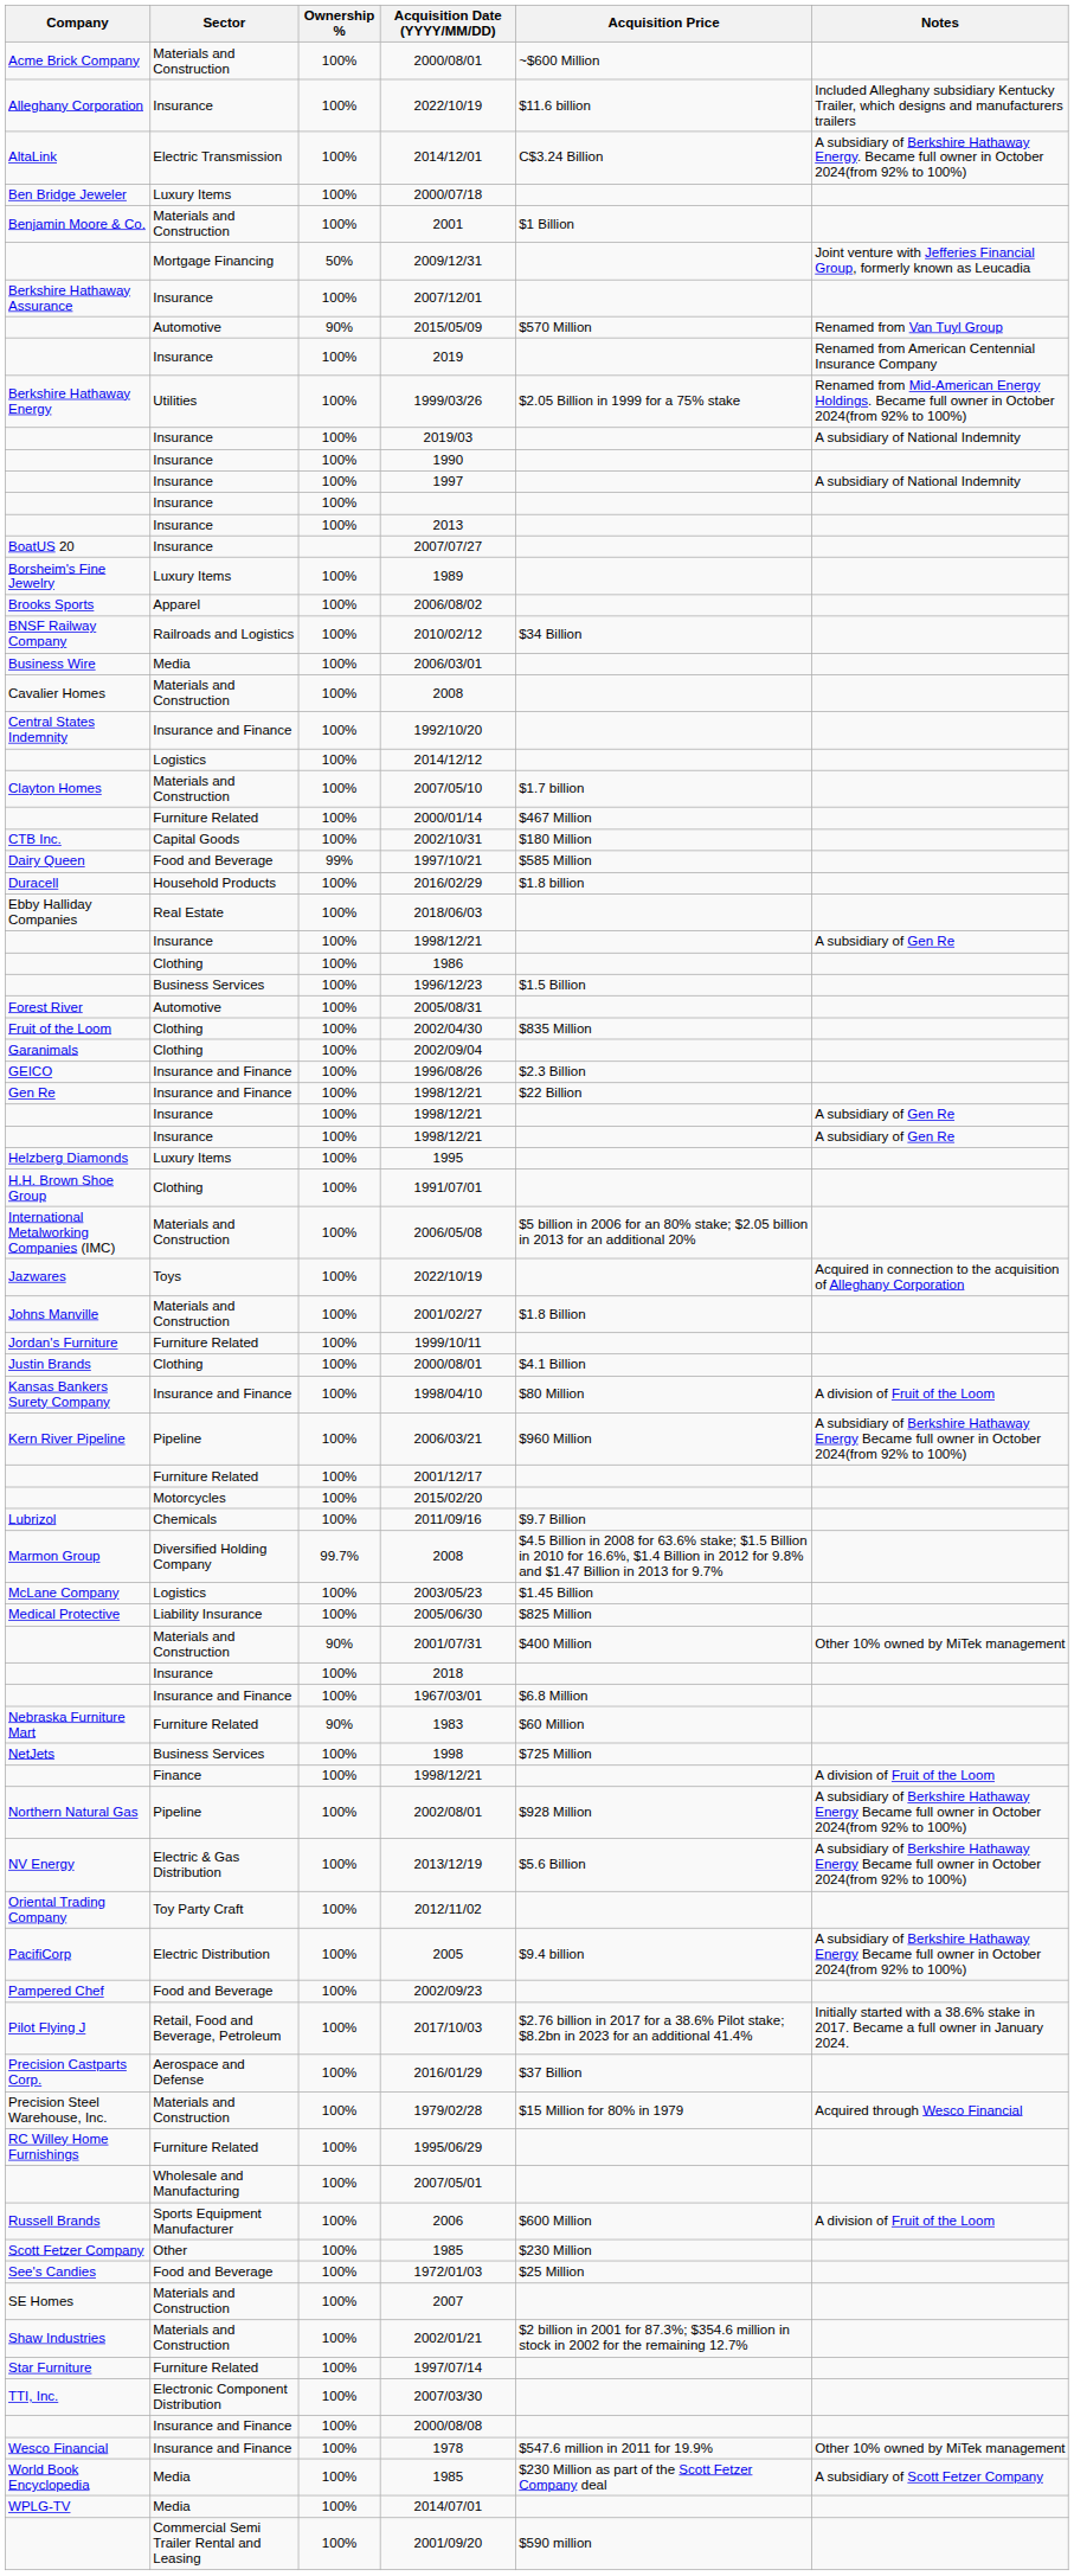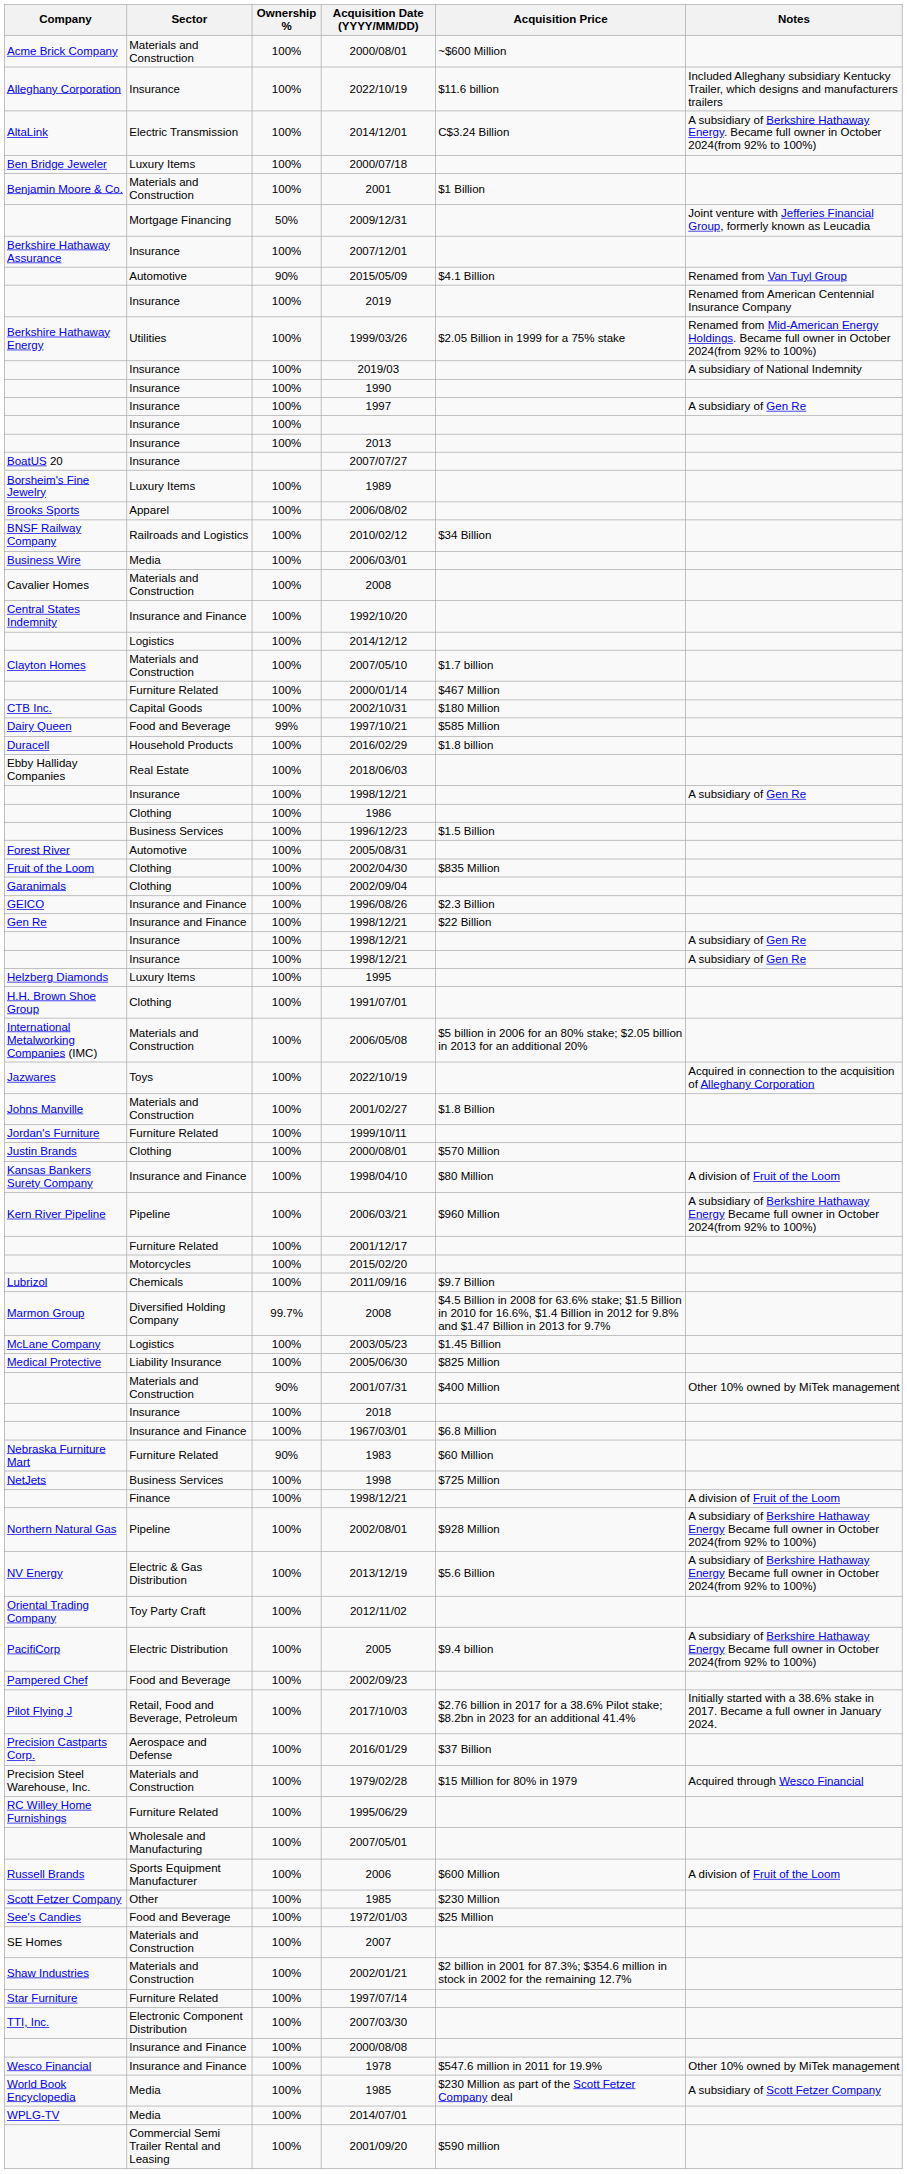 <table class="wikitable sortable mw-collapsible">
 <tr>
 <th>Company</th>
 <th>Sector</th>
 <th>Ownership %</th>
 <th>Acquisition Date (YYYY/MM/DD)</th>
 <th>Acquisition Price</th>
 <th>Notes</th>
 </tr>
 <tr>
 <td><a href='#'>Acme Brick Company</a></td>
 <td>Materials and Construction</td>
 <td style="text-align: center;">100%</td>
 <td style="text-align: center;">2000/08/01</td>
 <td>~$600 Million</td>
 <td></td>
 </tr>
 <tr>
 <td><a href='#'>Alleghany Corporation</a></td>
 <td>Insurance</td>
 <td style="text-align: center;">100%</td>
 <td style="text-align: center;">2022/10/19</td>
 <td>$11.6 billion</td>
 <td>Included Alleghany subsidiary Kentucky Trailer, which designs and manufacturers trailers</td>
 </tr>
 <tr>
 <td><a href='#'>AltaLink</a></td>
 <td>Electric Transmission</td>
 <td style="text-align: center;">100%</td>
 <td style="text-align: center;">2014/12/01</td>
 <td>C$3.24 Billion</td>
 <td>A subsidiary of <a href='#'>Berkshire Hathaway Energy</a>.  Became full owner in October 2024(from 92% to 100%)</td>
 </tr>
 <tr>
 <td><a href='#'>Ben Bridge Jeweler</a></td>
 <td>Luxury Items</td>
 <td style="text-align: center;">100%</td>
 <td style="text-align: center;">2000/07/18</td>
 <td></td>
 <td></td>
 </tr>
 <tr>
 <td><a href='#'>Benjamin Moore & Co.</a></td>
 <td>Materials and Construction</td>
 <td style="text-align: center;">100%</td>
 <td style="text-align: center;">2001</td>
 <td>$1 Billion</td>
 <td></td>
 </tr>
 <tr>
 <td></td>
 <td>Mortgage Financing</td>
 <td style="text-align: center;">50%</td>
 <td style="text-align: center;">2009/12/31</td>
 <td></td>
 <td>Joint venture with <a href='#'>Jefferies Financial Group</a>, formerly known as Leucadia</td>
 </tr>
 <tr>
 <td><a href='#'>Berkshire Hathaway Assurance</a></td>
 <td>Insurance</td>
 <td style="text-align: center;">100%</td>
 <td style="text-align: center;">2007/12/01</td>
 <td></td>
 <td></td>
 </tr>
 <tr>
 <td></td>
 <td>Automotive</td>
 <td style="text-align: center;">90%</td>
 <td style="text-align: center;">2015/05/09</td>
-<td>$570 Million</td>
+<td>$4.1 Billion</td>
 <td>Renamed from <a href='#'>Van Tuyl Group</a></td>
 </tr>
 <tr>
 <td></td>
 <td>Insurance</td>
 <td style="text-align: center;">100%</td>
 <td style="text-align: center;">2019</td>
 <td></td>
 <td>Renamed from American Centennial Insurance Company</td>
 </tr>
 <tr>
 <td><a href='#'>Berkshire Hathaway Energy</a></td>
 <td>Utilities</td>
 <td style="text-align: center;">100%</td>
 <td style="text-align: center;">1999/03/26</td>
 <td>$2.05 Billion in 1999 for a 75% stake</td>
 <td>Renamed from <a href='#'>Mid-American Energy Holdings</a>.  Became full owner in October 2024(from 92% to 100%)</td>
 </tr>
 <tr>
 <td></td>
 <td>Insurance</td>
 <td style="text-align: center;">100%</td>
 <td style="text-align: center;">2019/03</td>
 <td></td>
 <td>A subsidiary of National Indemnity</td>
 </tr>
 <tr>
 <td></td>
 <td>Insurance</td>
 <td style="text-align: center;">100%</td>
 <td style="text-align: center;">1990</td>
 <td></td>
 <td></td>
 </tr>
 <tr>
 <td></td>
 <td>Insurance</td>
 <td style="text-align: center;">100%</td>
 <td style="text-align: center;">1997</td>
 <td></td>
-<td>A subsidiary of National Indemnity</td>
+<td>A subsidiary of <a href='#'>Gen Re</a></td>
 </tr>
 <tr>
 <td></td>
 <td>Insurance</td>
 <td style="text-align: center;">100%</td>
 <td style="text-align: center;"></td>
 <td></td>
 <td></td>
 </tr>
 <tr>
 <td></td>
 <td>Insurance</td>
 <td style="text-align: center;">100%</td>
 <td style="text-align: center;">2013</td>
 <td></td>
 <td></td>
 </tr>
 <tr>
 <td><a href='#'>BoatUS</a> 20</td>
 <td>Insurance</td>
 <td></td>
 <td style="text-align: center;">2007/07/27</td>
 <td></td>
 <td></td>
 </tr>
 <tr>
 <td><a href='#'>Borsheim's Fine Jewelry</a></td>
 <td>Luxury Items</td>
 <td style="text-align: center;">100%</td>
 <td style="text-align: center;">1989</td>
 <td></td>
 <td></td>
 </tr>
 <tr>
 <td><a href='#'>Brooks Sports</a></td>
 <td>Apparel</td>
 <td style="text-align: center;">100%</td>
 <td style="text-align: center;">2006/08/02</td>
 <td></td>
 <td></td>
 </tr>
 <tr>
 <td><a href='#'>BNSF Railway Company</a></td>
 <td>Railroads and Logistics</td>
 <td style="text-align: center;">100%</td>
 <td style="text-align: center;">2010/02/12</td>
 <td>$34 Billion</td>
 <td></td>
 </tr>
 <tr>
 <td><a href='#'>Business Wire</a></td>
 <td>Media</td>
 <td style="text-align: center;">100%</td>
 <td style="text-align: center;">2006/03/01</td>
 <td></td>
 <td></td>
 </tr>
 <tr>
 <td>Cavalier Homes</td>
 <td>Materials and Construction</td>
 <td style="text-align: center;">100%</td>
 <td style="text-align: center;">2008</td>
 <td></td>
 <td></td>
 </tr>
 <tr>
 <td><a href='#'>Central States Indemnity</a></td>
 <td>Insurance and Finance</td>
 <td style="text-align: center;">100%</td>
 <td style="text-align: center;">1992/10/20</td>
 <td></td>
 <td></td>
 </tr>
 <tr>
 <td></td>
 <td>Logistics</td>
 <td style="text-align: center;">100%</td>
 <td style="text-align: center;">2014/12/12</td>
 <td></td>
 <td></td>
 </tr>
 <tr>
 <td><a href='#'>Clayton Homes</a></td>
 <td>Materials and Construction</td>
 <td style="text-align: center;">100%</td>
 <td style="text-align: center;">2007/05/10</td>
 <td>$1.7 billion</td>
 <td></td>
 </tr>
 <tr>
 <td></td>
 <td>Furniture Related</td>
 <td style="text-align: center;">100%</td>
 <td style="text-align: center;">2000/01/14</td>
 <td>$467 Million</td>
 <td></td>
 </tr>
 <tr>
 <td><a href='#'>CTB Inc.</a></td>
 <td>Capital Goods</td>
 <td style="text-align: center;">100%</td>
 <td style="text-align: center;">2002/10/31</td>
 <td>$180 Million</td>
 <td></td>
 </tr>
 <tr>
 <td><a href='#'>Dairy Queen</a></td>
 <td>Food and Beverage</td>
 <td style="text-align: center;">99%</td>
 <td style="text-align: center;">1997/10/21</td>
 <td>$585 Million</td>
 <td></td>
 </tr>
 <tr>
 <td><a href='#'>Duracell</a></td>
 <td>Household Products</td>
 <td style="text-align: center;">100%</td>
 <td style="text-align: center;">2016/02/29</td>
 <td>$1.8 billion</td>
 <td></td>
 </tr>
 <tr>
 <td>Ebby Halliday Companies</td>
 <td>Real Estate</td>
 <td style="text-align: center;">100%</td>
 <td style="text-align: center;">2018/06/03</td>
 <td></td>
 <td></td>
 </tr>
 <tr>
 <td></td>
 <td>Insurance</td>
 <td style="text-align: center;">100%</td>
 <td style="text-align: center;">1998/12/21</td>
 <td></td>
 <td>A subsidiary of <a href='#'>Gen Re</a></td>
 </tr>
 <tr>
 <td></td>
 <td>Clothing</td>
 <td style="text-align: center;">100%</td>
 <td style="text-align: center;">1986</td>
 <td></td>
 <td></td>
 </tr>
 <tr>
 <td></td>
 <td>Business Services</td>
 <td style="text-align: center;">100%</td>
 <td style="text-align: center;">1996/12/23</td>
 <td>$1.5 Billion</td>
 <td></td>
 </tr>
 <tr>
 <td><a href='#'>Forest River</a></td>
 <td>Automotive</td>
 <td style="text-align: center;">100%</td>
 <td style="text-align: center;">2005/08/31</td>
 <td></td>
 <td></td>
 </tr>
 <tr>
 <td><a href='#'>Fruit of the Loom</a></td>
 <td>Clothing</td>
 <td style="text-align: center;">100%</td>
 <td style="text-align: center;">2002/04/30</td>
 <td>$835 Million</td>
 <td></td>
 </tr>
 <tr>
 <td><a href='#'>Garanimals</a></td>
 <td>Clothing</td>
 <td style="text-align: center;">100%</td>
 <td style="text-align: center;">2002/09/04</td>
 <td></td>
 <td></td>
 </tr>
 <tr>
 <td><a href='#'>GEICO</a></td>
 <td>Insurance and Finance</td>
 <td style="text-align: center;">100%</td>
 <td style="text-align: center;">1996/08/26</td>
 <td>$2.3 Billion</td>
 <td></td>
 </tr>
 <tr>
 <td><a href='#'>Gen Re</a></td>
 <td>Insurance and Finance</td>
 <td style="text-align: center;">100%</td>
 <td style="text-align: center;">1998/12/21</td>
 <td>$22 Billion</td>
 <td></td>
 </tr>
 <tr>
 <td></td>
 <td>Insurance</td>
 <td style="text-align: center;">100%</td>
 <td style="text-align: center;">1998/12/21</td>
 <td></td>
 <td>A subsidiary of <a href='#'>Gen Re</a></td>
 </tr>
 <tr>
 <td></td>
 <td>Insurance</td>
 <td style="text-align: center;">100%</td>
 <td style="text-align: center;">1998/12/21</td>
 <td></td>
 <td>A subsidiary of <a href='#'>Gen Re</a></td>
 </tr>
 <tr>
 <td><a href='#'>Helzberg Diamonds</a></td>
 <td>Luxury Items</td>
 <td style="text-align: center;">100%</td>
 <td style="text-align: center;">1995</td>
 <td></td>
 <td></td>
 </tr>
 <tr>
 <td><a href='#'>H.H. Brown Shoe Group</a></td>
 <td>Clothing</td>
 <td style="text-align: center;">100%</td>
 <td style="text-align: center;">1991/07/01</td>
 <td></td>
 <td></td>
 </tr>
 <tr>
 <td><a href='#'>International Metalworking Companies</a> (IMC)</td>
 <td>Materials and Construction</td>
 <td style="text-align: center;">100%</td>
 <td style="text-align: center;">2006/05/08</td>
 <td>$5 billion in 2006 for an 80% stake; $2.05 billion in 2013 for an additional 20%</td>
 <td></td>
 </tr>
 <tr>
 <td><a href='#'>Jazwares</a></td>
 <td>Toys</td>
 <td style="text-align: center;">100%</td>
 <td style="text-align: center;">2022/10/19</td>
 <td></td>
 <td>Acquired in connection to the acquisition of <a href='#'>Alleghany Corporation</a></td>
 </tr>
 <tr>
 <td><a href='#'>Johns Manville</a></td>
 <td>Materials and Construction</td>
 <td style="text-align: center;">100%</td>
 <td style="text-align: center;">2001/02/27</td>
 <td>$1.8 Billion</td>
 <td></td>
 </tr>
 <tr>
 <td><a href='#'>Jordan's Furniture</a></td>
 <td>Furniture Related</td>
 <td style="text-align: center;">100%</td>
 <td style="text-align: center;">1999/10/11</td>
 <td></td>
 <td></td>
 </tr>
 <tr>
 <td><a href='#'>Justin Brands</a></td>
 <td>Clothing</td>
 <td style="text-align: center;">100%</td>
 <td style="text-align: center;">2000/08/01</td>
-<td>$4.1 Billion</td>
+<td>$570 Million</td>
 <td></td>
 </tr>
 <tr>
 <td><a href='#'>Kansas Bankers Surety Company</a></td>
 <td>Insurance and Finance</td>
 <td style="text-align: center;">100%</td>
 <td style="text-align: center;">1998/04/10</td>
 <td>$80 Million</td>
 <td>A division of <a href='#'>Fruit of the Loom</a></td>
 </tr>
 <tr>
 <td><a href='#'>Kern River Pipeline</a></td>
 <td>Pipeline</td>
 <td style="text-align: center;">100%</td>
 <td style="text-align: center;">2006/03/21</td>
 <td>$960 Million</td>
 <td>A subsidiary of <a href='#'>Berkshire Hathaway Energy</a> Became full owner in October 2024(from 92% to 100%)</td>
 </tr>
 <tr>
 <td></td>
 <td>Furniture Related</td>
 <td style="text-align: center;">100%</td>
 <td style="text-align: center;">2001/12/17</td>
 <td></td>
 <td></td>
 </tr>
 <tr>
 <td></td>
 <td>Motorcycles</td>
 <td style="text-align: center;">100%</td>
 <td style="text-align: center;">2015/02/20</td>
 <td></td>
 <td></td>
 </tr>
 <tr>
 <td><a href='#'>Lubrizol</a></td>
 <td>Chemicals</td>
 <td style="text-align: center;">100%</td>
 <td style="text-align: center;">2011/09/16</td>
 <td>$9.7 Billion</td>
 <td></td>
 </tr>
 <tr>
 <td><a href='#'>Marmon Group</a></td>
 <td>Diversified Holding Company</td>
 <td style="text-align: center;">99.7%</td>
 <td style="text-align: center;">2008</td>
 <td>$4.5 Billion in 2008 for 63.6% stake; $1.5 Billion in 2010 for 16.6%, $1.4 Billion in 2012 for 9.8% and $1.47 Billion in 2013 for 9.7%</td>
 <td></td>
 </tr>
 <tr>
 <td><a href='#'>McLane Company</a></td>
 <td>Logistics</td>
 <td style="text-align: center;">100%</td>
 <td style="text-align: center;">2003/05/23</td>
 <td>$1.45 Billion</td>
 <td></td>
 </tr>
 <tr>
 <td><a href='#'>Medical Protective</a></td>
 <td>Liability Insurance</td>
 <td style="text-align: center;">100%</td>
 <td style="text-align: center;">2005/06/30</td>
 <td>$825 Million</td>
 <td></td>
 </tr>
 <tr>
 <td></td>
 <td>Materials and Construction</td>
 <td style="text-align: center;">90%</td>
 <td style="text-align: center;">2001/07/31</td>
 <td>$400 Million</td>
 <td>Other 10% owned by MiTek management</td>
 </tr>
 <tr>
 <td></td>
 <td>Insurance</td>
 <td style="text-align: center;">100%</td>
 <td style="text-align: center;">2018</td>
 <td></td>
 <td></td>
 </tr>
 <tr>
 <td></td>
 <td>Insurance and Finance</td>
 <td style="text-align: center;">100%</td>
 <td style="text-align: center;">1967/03/01</td>
 <td>$6.8 Million</td>
 <td></td>
 </tr>
 <tr>
 <td><a href='#'>Nebraska Furniture Mart</a></td>
 <td>Furniture Related</td>
 <td style="text-align: center;">90%</td>
 <td style="text-align: center;">1983</td>
 <td>$60 Million</td>
 <td></td>
 </tr>
 <tr>
 <td><a href='#'>NetJets</a></td>
 <td>Business Services</td>
 <td style="text-align: center;">100%</td>
 <td style="text-align: center;">1998</td>
 <td>$725 Million</td>
 <td></td>
 </tr>
 <tr>
 <td></td>
 <td>Finance</td>
 <td style="text-align: center;">100%</td>
 <td style="text-align: center;">1998/12/21</td>
 <td></td>
 <td>A division of <a href='#'>Fruit of the Loom</a></td>
 </tr>
 <tr>
 <td><a href='#'>Northern Natural Gas</a></td>
 <td>Pipeline</td>
 <td style="text-align: center;">100%</td>
 <td style="text-align: center;">2002/08/01</td>
 <td>$928 Million</td>
 <td>A subsidiary of <a href='#'>Berkshire Hathaway Energy</a> Became full owner in October 2024(from 92% to 100%)</td>
 </tr>
 <tr>
 <td><a href='#'>NV Energy</a></td>
 <td>Electric & Gas Distribution</td>
 <td style="text-align: center;">100%</td>
 <td style="text-align: center;">2013/12/19</td>
 <td>$5.6 Billion</td>
 <td>A subsidiary of <a href='#'>Berkshire Hathaway Energy</a> Became full owner in October 2024(from 92% to 100%)</td>
 </tr>
 <tr>
 <td><a href='#'>Oriental Trading Company</a></td>
 <td>Toy Party Craft</td>
 <td style="text-align: center;">100%</td>
 <td style="text-align: center;">2012/11/02</td>
 <td></td>
 <td></td>
 </tr>
 <tr>
 <td><a href='#'>PacifiCorp</a></td>
 <td>Electric Distribution</td>
 <td style="text-align: center;">100%</td>
 <td style="text-align: center;">2005</td>
 <td>$9.4 billion</td>
 <td>A subsidiary of <a href='#'>Berkshire Hathaway Energy</a> Became full owner in October 2024(from 92% to 100%)</td>
 </tr>
 <tr>
 <td><a href='#'>Pampered Chef</a></td>
 <td>Food and Beverage</td>
 <td style="text-align: center;">100%</td>
 <td style="text-align: center;">2002/09/23</td>
 <td></td>
 <td></td>
 </tr>
 <tr>
 <td><a href='#'>Pilot Flying J</a></td>
 <td>Retail, Food and Beverage, Petroleum</td>
 <td style="text-align: center;">100%</td>
 <td style="text-align: center;">2017/10/03</td>
 <td>$2.76 billion in 2017 for a 38.6% Pilot stake; $8.2bn in 2023 for an additional 41.4%</td>
 <td>Initially started with a 38.6% stake in 2017. Became a full owner in January 2024.</td>
 </tr>
 <tr>
 <td><a href='#'>Precision Castparts Corp.</a></td>
 <td>Aerospace and Defense</td>
 <td style="text-align: center;">100%</td>
 <td style="text-align: center;">2016/01/29</td>
 <td>$37 Billion</td>
 <td></td>
 </tr>
 <tr>
 <td>Precision Steel Warehouse, Inc.</td>
 <td>Materials and Construction</td>
 <td style="text-align: center;">100%</td>
 <td style="text-align: center;">1979/02/28</td>
 <td>$15 Million for 80% in 1979</td>
 <td>Acquired through <a href='#'>Wesco Financial</a></td>
 </tr>
 <tr>
 <td><a href='#'>RC Willey Home Furnishings</a></td>
 <td>Furniture Related</td>
 <td style="text-align: center;">100%</td>
 <td style="text-align: center;">1995/06/29</td>
 <td></td>
 <td></td>
 </tr>
 <tr>
 <td></td>
 <td>Wholesale and Manufacturing</td>
 <td style="text-align: center;">100%</td>
 <td style="text-align: center;">2007/05/01</td>
 <td></td>
 <td></td>
 </tr>
 <tr>
 <td><a href='#'>Russell Brands</a></td>
 <td>Sports Equipment Manufacturer</td>
 <td style="text-align: center;">100%</td>
 <td style="text-align: center;">2006</td>
 <td>$600 Million</td>
 <td>A division of <a href='#'>Fruit of the Loom</a></td>
 </tr>
 <tr>
 <td><a href='#'>Scott Fetzer Company</a></td>
 <td>Other</td>
 <td style="text-align: center;">100%</td>
 <td style="text-align: center;">1985</td>
 <td>$230 Million</td>
 <td></td>
 </tr>
 <tr>
 <td><a href='#'>See's Candies</a></td>
 <td>Food and Beverage</td>
 <td style="text-align: center;">100%</td>
 <td style="text-align: center;">1972/01/03</td>
 <td>$25 Million</td>
 <td></td>
 </tr>
 <tr>
 <td>SE Homes</td>
 <td>Materials and Construction</td>
 <td style="text-align: center;">100%</td>
 <td style="text-align: center;">2007</td>
 <td></td>
 <td></td>
 </tr>
 <tr>
 <td><a href='#'>Shaw Industries</a></td>
 <td>Materials and Construction</td>
 <td style="text-align: center;">100%</td>
 <td style="text-align: center;">2002/01/21</td>
 <td>$2 billion in 2001 for 87.3%; $354.6 million in stock in 2002 for the remaining 12.7%</td>
 <td></td>
 </tr>
 <tr>
 <td><a href='#'>Star Furniture</a></td>
 <td>Furniture Related</td>
 <td style="text-align: center;">100%</td>
 <td style="text-align: center;">1997/07/14</td>
 <td></td>
 <td></td>
 </tr>
 <tr>
 <td><a href='#'>TTI, Inc.</a></td>
 <td>Electronic Component Distribution</td>
 <td style="text-align: center;">100%</td>
 <td style="text-align: center;">2007/03/30</td>
 <td></td>
 <td></td>
 </tr>
 <tr>
 <td></td>
 <td>Insurance and Finance</td>
 <td style="text-align: center;">100%</td>
 <td style="text-align: center;">2000/08/08</td>
 <td></td>
 <td></td>
 </tr>
 <tr>
 <td><a href='#'>Wesco Financial</a></td>
 <td>Insurance and Finance</td>
 <td style="text-align: center;">100%</td>
 <td style="text-align: center;">1978</td>
 <td>$547.6 million in 2011 for 19.9%</td>
 <td>Other 10% owned by MiTek management</td>
 </tr>
 <tr>
 <td><a href='#'>World Book Encyclopedia</a></td>
 <td>Media</td>
 <td style="text-align: center;">100%</td>
 <td style="text-align: center;">1985</td>
 <td>$230 Million as part of the <a href='#'>Scott Fetzer Company</a> deal</td>
 <td>A subsidiary of <a href='#'>Scott Fetzer Company</a></td>
 </tr>
 <tr>
 <td><a href='#'>WPLG-TV</a></td>
 <td>Media</td>
 <td style="text-align: center;">100%</td>
 <td style="text-align: center;">2014/07/01</td>
 <td></td>
 <td></td>
 </tr>
 <tr>
 <td></td>
 <td>Commercial Semi Trailer Rental and Leasing</td>
 <td style="text-align: center;">100%</td>
 <td style="text-align: center;">2001/09/20</td>
 <td>$590 million</td>
 <td></td>
 </tr>
 </table>
